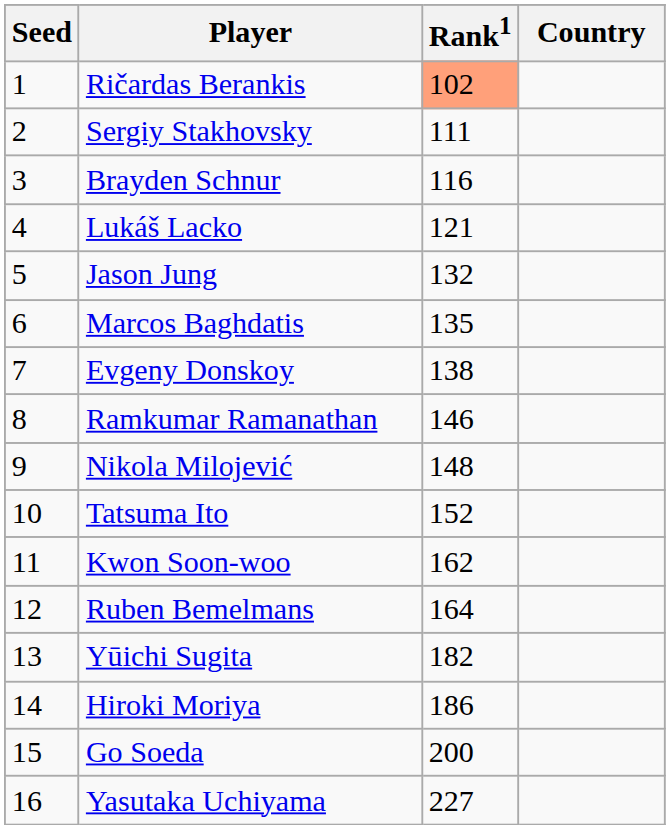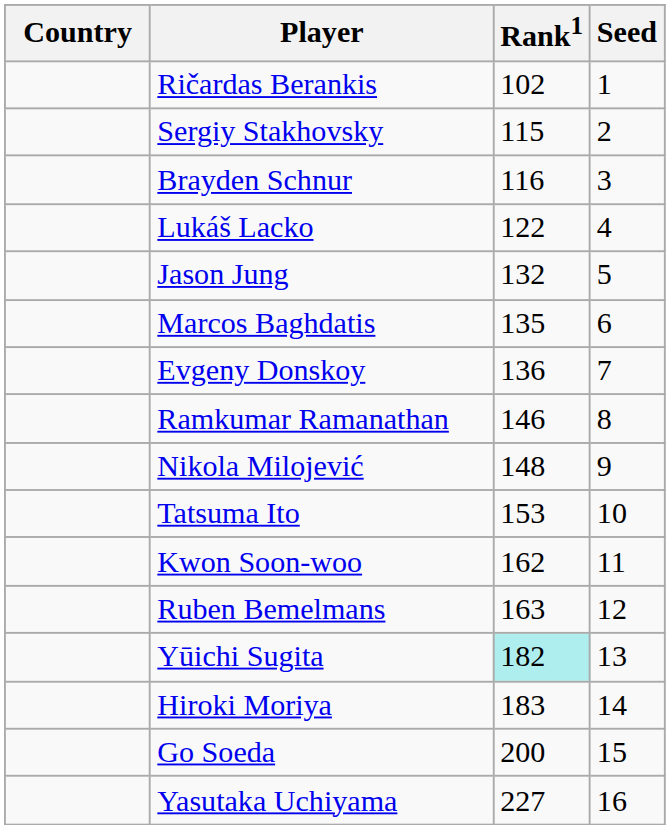 <table class="sortable wikitable">
 <tr>
-<th>Seed</th>
+<th width="70">Country</th>
 <th width="175">Player</th>
 <th>Rank<sup>1</sup></th>
-<th width="70">Country</th>
+<th>Seed</th>
 </tr>
 <tr>
+<td></td>
+<td><a href='#'>Ričardas Berankis</a></td>
+<td>102</td>
 <td>1</td>
-<td><a href='#'>Ričardas Berankis</a></td>
-<td style="background: lightsalmon;">102</td>
-<td></td>
 </tr>
 <tr>
+<td></td>
+<td><a href='#'>Sergiy Stakhovsky</a></td>
+<td>115</td>
 <td>2</td>
-<td><a href='#'>Sergiy Stakhovsky</a></td>
-<td>111</td>
-<td></td>
 </tr>
 <tr>
-<td>3</td>
+<td></td>
 <td><a href='#'>Brayden Schnur</a></td>
 <td>116</td>
-<td></td>
+<td>3</td>
 </tr>
 <tr>
+<td></td>
+<td><a href='#'>Lukáš Lacko</a></td>
+<td>122</td>
 <td>4</td>
-<td><a href='#'>Lukáš Lacko</a></td>
-<td>121</td>
-<td></td>
 </tr>
 <tr>
-<td>5</td>
+<td></td>
 <td><a href='#'>Jason Jung</a></td>
 <td>132</td>
-<td></td>
+<td>5</td>
 </tr>
 <tr>
-<td>6</td>
+<td></td>
 <td><a href='#'>Marcos Baghdatis</a></td>
 <td>135</td>
-<td></td>
+<td>6</td>
 </tr>
 <tr>
+<td></td>
+<td><a href='#'>Evgeny Donskoy</a></td>
+<td>136</td>
 <td>7</td>
-<td><a href='#'>Evgeny Donskoy</a></td>
-<td>138</td>
-<td></td>
 </tr>
 <tr>
-<td>8</td>
+<td></td>
 <td><a href='#'>Ramkumar Ramanathan</a></td>
 <td>146</td>
-<td></td>
+<td>8</td>
 </tr>
 <tr>
-<td>9</td>
+<td></td>
 <td><a href='#'>Nikola Milojević</a></td>
 <td>148</td>
-<td></td>
+<td>9</td>
 </tr>
 <tr>
+<td></td>
+<td><a href='#'>Tatsuma Ito</a></td>
+<td>153</td>
 <td>10</td>
-<td><a href='#'>Tatsuma Ito</a></td>
-<td>152</td>
-<td></td>
 </tr>
 <tr>
-<td>11</td>
+<td></td>
 <td><a href='#'>Kwon Soon-woo</a></td>
 <td>162</td>
-<td></td>
+<td>11</td>
 </tr>
 <tr>
+<td></td>
+<td><a href='#'>Ruben Bemelmans</a></td>
+<td>163</td>
 <td>12</td>
-<td><a href='#'>Ruben Bemelmans</a></td>
-<td>164</td>
-<td></td>
 </tr>
 <tr>
+<td></td>
+<td><a href='#'>Yūichi Sugita</a></td>
+<td style="background: paleturquoise;">182</td>
 <td>13</td>
-<td><a href='#'>Yūichi Sugita</a></td>
-<td>182</td>
-<td></td>
 </tr>
 <tr>
+<td></td>
+<td><a href='#'>Hiroki Moriya</a></td>
+<td>183</td>
 <td>14</td>
-<td><a href='#'>Hiroki Moriya</a></td>
-<td>186</td>
-<td></td>
 </tr>
 <tr>
-<td>15</td>
+<td></td>
 <td><a href='#'>Go Soeda</a></td>
 <td>200</td>
-<td></td>
+<td>15</td>
 </tr>
 <tr>
-<td>16</td>
+<td></td>
 <td><a href='#'>Yasutaka Uchiyama</a></td>
 <td>227</td>
-<td></td>
+<td>16</td>
 </tr>
 </table>
